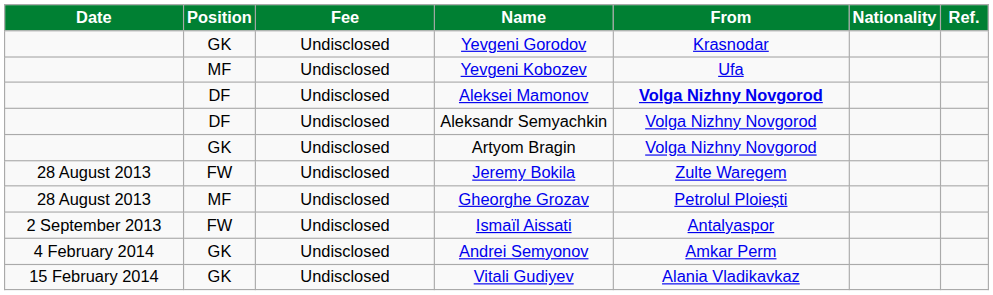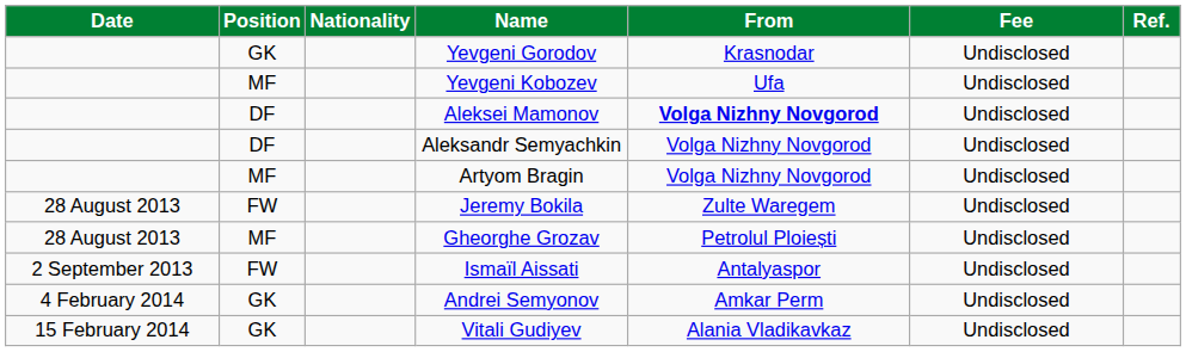 <table class="wikitable"  style="text-align:center; font-size:90%; ">
 <tr>
 <th style="background:#008033; color:white; width:150px;">Date</th>
 <th style="background:#008033; color:white; width:50px;">Position</th>
-<th style="background:#008033; color:white; width:150px;">Fee</th>
+<th style="background:#008033; color:white; width:50px;">Nationality</th>
 <th style="background:#008033; color:white; width:150px;">Name</th>
 <th style="background:#008033; color:white; width:200px;">From</th>
-<th style="background:#008033; color:white; width:50px;">Nationality</th>
+<th style="background:#008033; color:white; width:150px;">Fee</th>
 <th style="background:#008033; color:white; width:35px;">Ref.</th>
 </tr>
 <tr>
 <td></td>
 <td>GK</td>
-<td>Undisclosed</td>
+<td></td>
 <td><a href='#'>Yevgeni Gorodov</a></td>
 <td><a href='#'>Krasnodar</a></td>
-<td></td>
+<td>Undisclosed</td>
 <td></td>
 </tr>
 <tr>
 <td></td>
 <td>MF</td>
-<td>Undisclosed</td>
+<td></td>
 <td><a href='#'>Yevgeni Kobozev</a></td>
 <td><a href='#'>Ufa</a></td>
-<td></td>
+<td>Undisclosed</td>
 <td></td>
 </tr>
 <tr>
 <td></td>
 <td>DF</td>
-<td>Undisclosed</td>
+<td></td>
 <td><a href='#'>Aleksei Mamonov</a></td>
 <td><strong><a href='#'>Volga Nizhny Novgorod</a></strong></td>
-<td></td>
+<td>Undisclosed</td>
 <td></td>
 </tr>
 <tr>
 <td></td>
 <td>DF</td>
-<td>Undisclosed</td>
+<td></td>
 <td>Aleksandr Semyachkin</td>
 <td><a href='#'>Volga Nizhny Novgorod</a></td>
-<td></td>
+<td>Undisclosed</td>
 <td></td>
 </tr>
 <tr>
 <td></td>
-<td>GK</td>
-<td>Undisclosed</td>
+<td>MF</td>
+<td></td>
 <td>Artyom Bragin</td>
 <td><a href='#'>Volga Nizhny Novgorod</a></td>
-<td></td>
+<td>Undisclosed</td>
 <td></td>
 </tr>
 <tr>
 <td>28 August 2013</td>
 <td>FW</td>
-<td>Undisclosed</td>
+<td></td>
 <td><a href='#'>Jeremy Bokila</a></td>
 <td><a href='#'>Zulte Waregem</a></td>
-<td></td>
+<td>Undisclosed</td>
 <td></td>
 </tr>
 <tr>
 <td>28 August 2013</td>
 <td>MF</td>
-<td>Undisclosed</td>
+<td></td>
 <td><a href='#'>Gheorghe Grozav</a></td>
 <td><a href='#'>Petrolul Ploiești</a></td>
-<td></td>
+<td>Undisclosed</td>
 <td></td>
 </tr>
 <tr>
 <td>2 September 2013</td>
 <td>FW</td>
-<td>Undisclosed</td>
+<td></td>
 <td><a href='#'>Ismaïl Aissati</a></td>
 <td><a href='#'>Antalyaspor</a></td>
-<td></td>
+<td>Undisclosed</td>
 <td></td>
 </tr>
 <tr>
 <td>4 February 2014</td>
 <td>GK</td>
-<td>Undisclosed</td>
+<td></td>
 <td><a href='#'>Andrei Semyonov</a></td>
 <td><a href='#'>Amkar Perm</a></td>
-<td></td>
+<td>Undisclosed</td>
 <td></td>
 </tr>
 <tr>
 <td>15 February 2014</td>
 <td>GK</td>
-<td>Undisclosed</td>
+<td></td>
 <td><a href='#'>Vitali Gudiyev</a></td>
 <td><a href='#'>Alania Vladikavkaz</a></td>
-<td></td>
+<td>Undisclosed</td>
 <td></td>
 </tr>
 </table>
